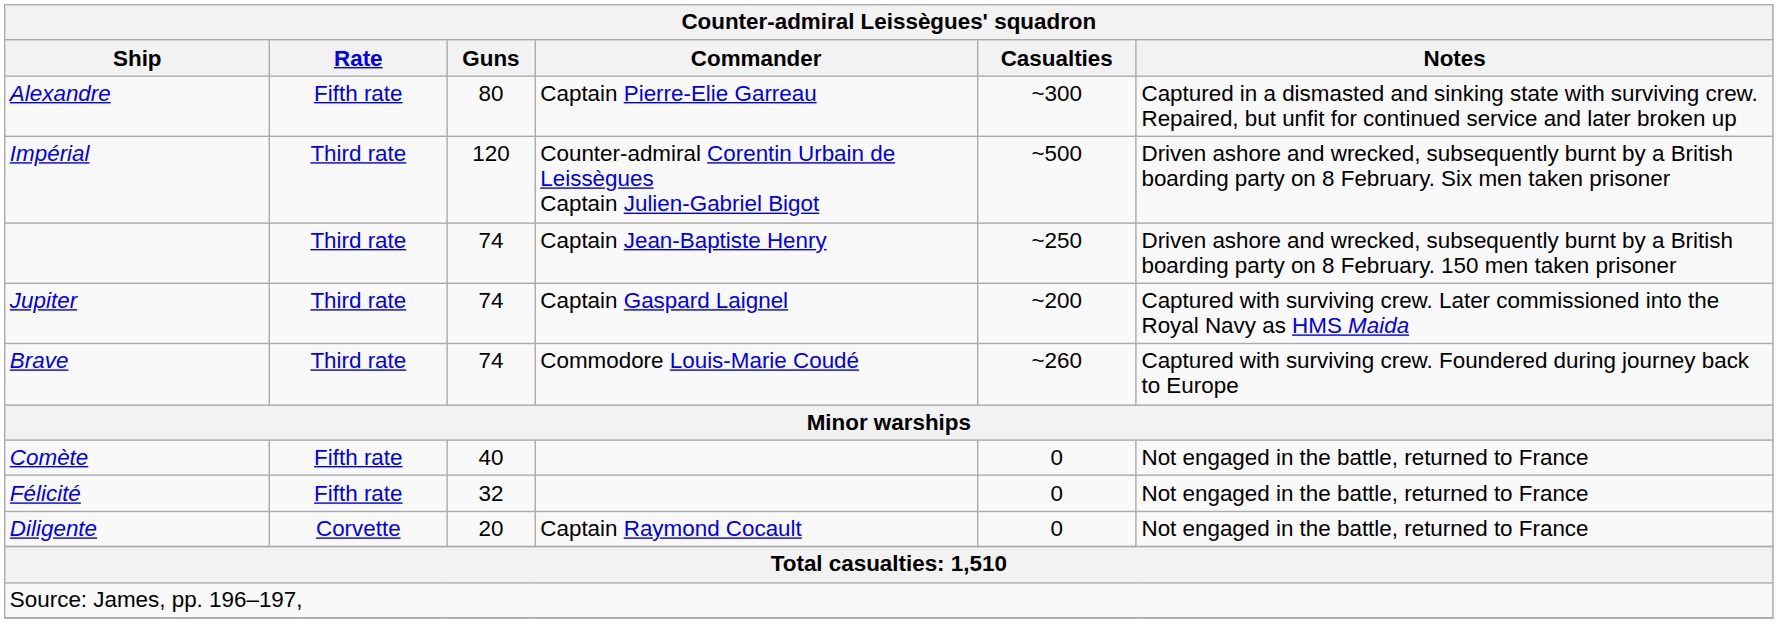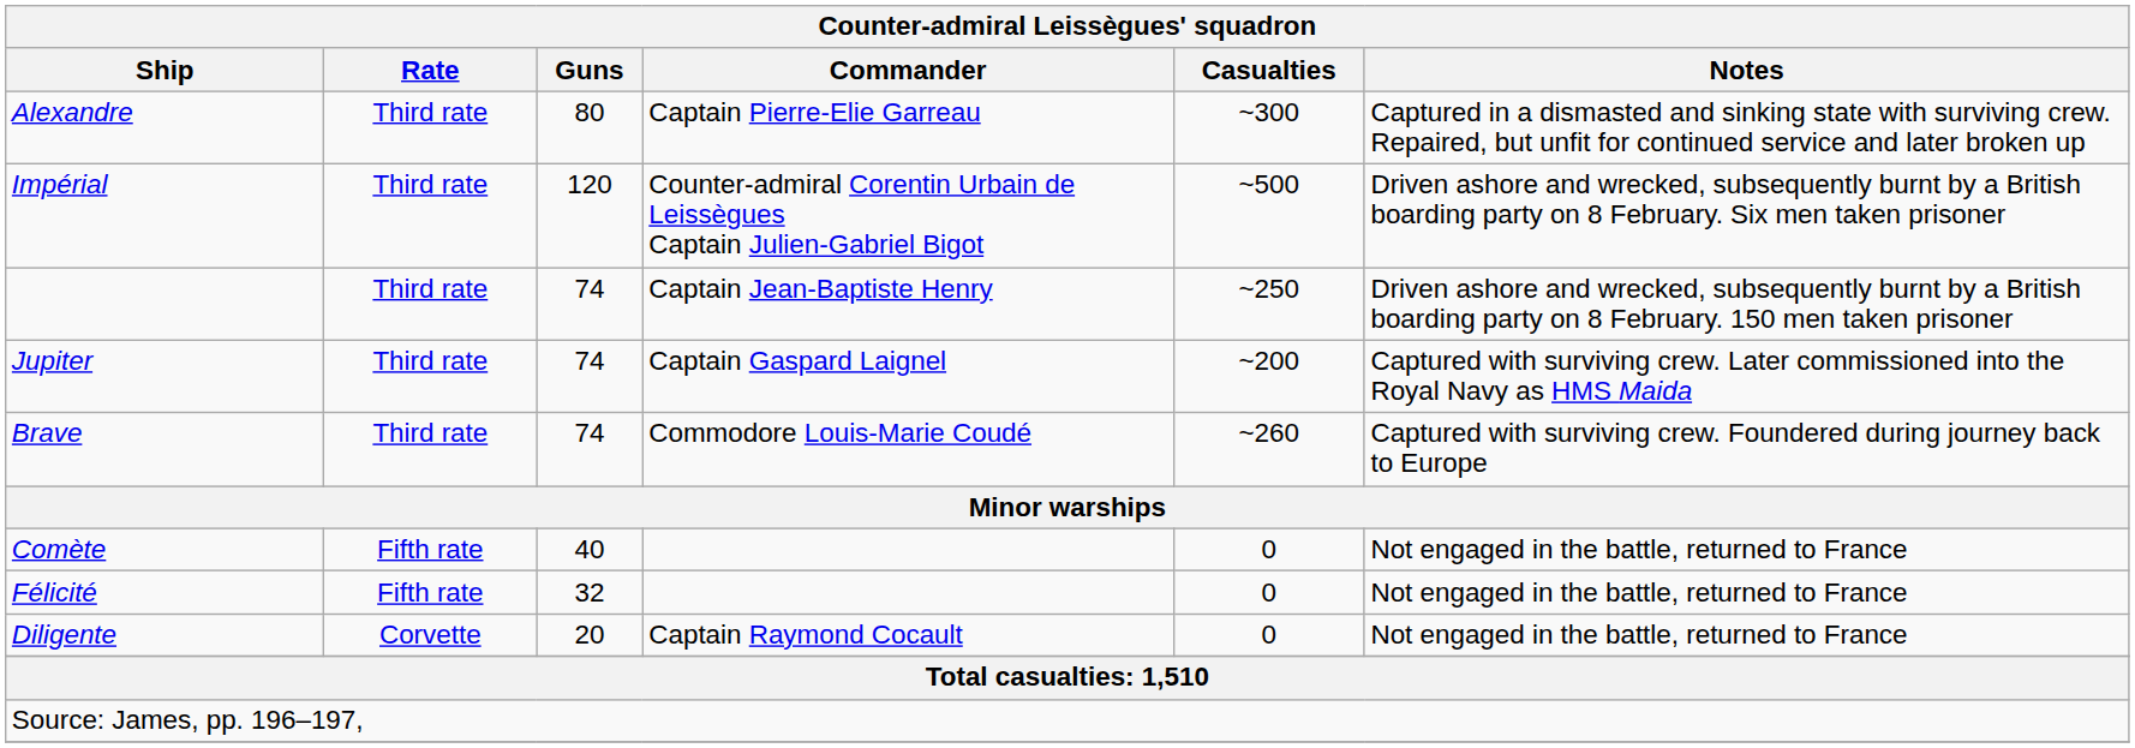 <table class="wikitable" width=100%>
 <tr valign="top">
 <th colspan="6" bgcolor="white">Counter-admiral Leissègues' squadron</th>
 </tr>
 <tr valign="top">
 <th width=15%; align= center rowspan=1>Ship</th>
 <th width=10%; align= center rowspan=1><a href='#'>Rate</a></th>
 <th width=5%; align= center rowspan=1>Guns</th>
 <th width=25%; align= center rowspan=1>Commander</th>
 <th width=9%; align= center rowspan=1>Casualties</th>
 <th width=36%; align= center rowspan=1>Notes</th>
 </tr>
 <tr valign="top"|- valign="top">
 <td align= left><a href='#'><em>Alexandre</em></a></td>
-<td align= center><a href='#'>Fifth rate</a></td>
+<td align= center><a href='#'>Third rate</a></td>
 <td align= center>80</td>
 <td align= left>Captain <a href='#'>Pierre-Elie Garreau</a></td>
 <td align=center>~300</td>
 <td align= left>Captured in a dismasted and sinking state with surviving crew. Repaired, but unfit for continued service and later broken up</td>
 </tr>
 <tr valign="top">
 <td align= left><a href='#'><em>Impérial</em></a></td>
 <td align= center><a href='#'>Third rate</a></td>
 <td align= center>120</td>
 <td align= left>Counter-admiral <a href='#'>Corentin Urbain de Leissègues</a><br> Captain <a href='#'>Julien-Gabriel Bigot</a></td>
 <td align=center>~500</td>
 <td align= left>Driven ashore and wrecked, subsequently burnt by a British boarding party on 8 February. Six men taken prisoner</td>
 </tr>
 <tr valign="top">
 <td align= left></td>
 <td align= center><a href='#'>Third rate</a></td>
 <td align= center>74</td>
 <td align= left>Captain <a href='#'>Jean-Baptiste Henry</a></td>
 <td align=center>~250</td>
 <td align= left>Driven ashore and wrecked, subsequently burnt by a British boarding party on 8 February. 150 men taken prisoner</td>
 </tr>
 <tr valign="top">
 <td align= left><a href='#'><em>Jupiter</em></a></td>
 <td align= center><a href='#'>Third rate</a></td>
 <td align= center>74</td>
 <td align= left>Captain <a href='#'>Gaspard Laignel</a></td>
 <td align=center>~200</td>
 <td align= left>Captured with surviving crew. Later commissioned into the Royal Navy as <a href='#'>HMS <em>Maida</em></a></td>
 </tr>
 <tr valign="top">
 <td align= left><a href='#'><em>Brave</em></a></td>
 <td align= center><a href='#'>Third rate</a></td>
 <td align= center>74</td>
 <td align= left>Commodore <a href='#'>Louis-Marie Coudé</a></td>
 <td align=center>~260</td>
 <td align= left>Captured with surviving crew. Foundered during journey back to Europe</td>
 </tr>
 <tr valign="top">
 <th colspan="6" bgcolor="white">Minor warships</th>
 </tr>
 <tr valign="top">
 <td align= left><a href='#'><em>Comète</em></a></td>
 <td align= center><a href='#'>Fifth rate</a></td>
 <td align= center>40</td>
 <td align= left></td>
 <td align= center>0</td>
 <td align= left>Not engaged in the battle, returned to France</td>
 </tr>
 <tr valign="top">
 <td align= left><a href='#'><em>Félicité</em></a></td>
 <td align= center><a href='#'>Fifth rate</a></td>
 <td align= center>32</td>
 <td align= left></td>
 <td align= center>0</td>
 <td align= left>Not engaged in the battle, returned to France</td>
 </tr>
 <tr valign="top">
 <td align= left><a href='#'><em>Diligente</em></a></td>
 <td align= center><a href='#'>Corvette</a></td>
 <td align= center>20</td>
 <td align= left>Captain <a href='#'>Raymond Cocault</a></td>
 <td align= center>0</td>
 <td align= left>Not engaged in the battle, returned to France</td>
 </tr>
 <tr>
 </tr>
 <tr valign="top">
 <th colspan="6" bgcolor="white">Total casualties: 1,510</th>
 </tr>
 <tr valign="top">
 <td colspan="6" align="left">Source: James, pp. 196–197, </td>
 </tr>
 <tr>
 </tr>
 </table>
